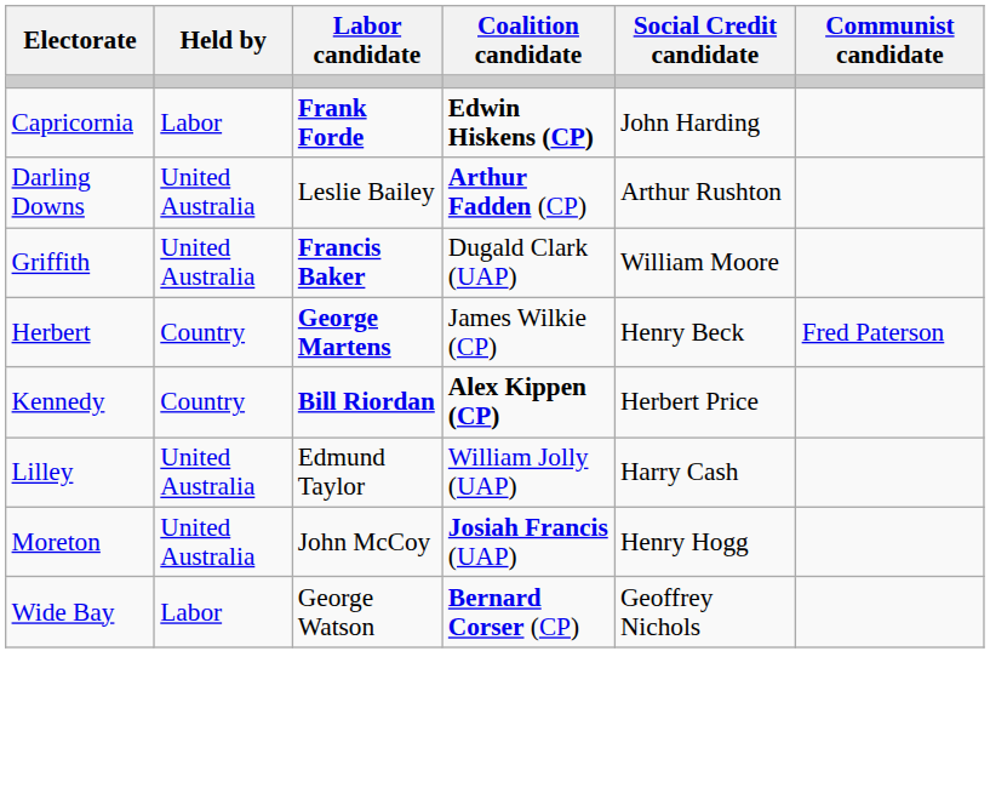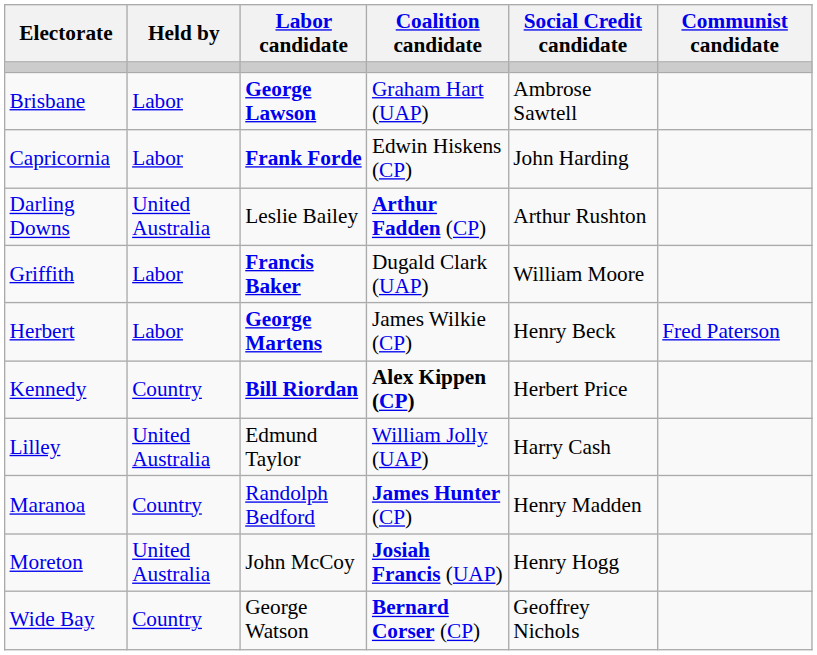 <table class="wikitable">
 <tr>
 <th>Electorate</th>
 <th>Held by</th>
 <th><a href='#'>Labor</a> candidate</th>
 <th><a href='#'>Coalition</a> candidate</th>
 <th><a href='#'>Social Credit</a> candidate</th>
 <th><a href='#'>Communist</a> candidate</th>
 </tr>
 <tr bgcolor="#cccccc">
 <td></td>
 <td></td>
 <td></td>
 <td></td>
 <td></td>
 <td></td>
 </tr>
 <tr>
+<td><a href='#'>Brisbane</a></td>
+<td><a href='#'>Labor</a></td>
+<td><strong><a href='#'>George Lawson</a></strong></td>
+<td><a href='#'>Graham Hart</a> (<a href='#'>UAP</a>)</td>
+<td>Ambrose Sawtell</td>
+<td></td>
+</tr>
+<tr>
 <td><a href='#'>Capricornia</a></td>
 <td><a href='#'>Labor</a></td>
 <td><strong><a href='#'>Frank Forde</a></strong></td>
-<td><strong>Edwin Hiskens (<a href='#'>CP</a>)</strong></td>
+<td>Edwin Hiskens (<a href='#'>CP</a>)</td>
 <td>John Harding</td>
 <td></td>
 </tr>
 <tr>
 <td><a href='#'>Darling Downs</a></td>
 <td><a href='#'>United Australia</a></td>
 <td>Leslie Bailey</td>
 <td><strong><a href='#'>Arthur Fadden</a></strong> (<a href='#'>CP</a>)</td>
 <td>Arthur Rushton</td>
 <td></td>
 </tr>
 <tr>
 <td><a href='#'>Griffith</a></td>
-<td><a href='#'>United Australia</a></td>
+<td><a href='#'>Labor</a></td>
 <td><strong><a href='#'>Francis Baker</a></strong></td>
 <td>Dugald Clark (<a href='#'>UAP</a>)</td>
 <td>William Moore</td>
 <td></td>
 </tr>
 <tr>
 <td><a href='#'>Herbert</a></td>
-<td><a href='#'>Country</a></td>
+<td><a href='#'>Labor</a></td>
 <td><strong><a href='#'>George Martens</a></strong></td>
 <td>James Wilkie (<a href='#'>CP</a>)</td>
 <td>Henry Beck</td>
 <td><a href='#'>Fred Paterson</a></td>
 </tr>
 <tr>
 <td><a href='#'>Kennedy</a></td>
 <td><a href='#'>Country</a></td>
 <td><strong><a href='#'>Bill Riordan</a></strong></td>
 <td><strong>Alex Kippen (<a href='#'>CP</a>)</strong></td>
 <td>Herbert Price</td>
 <td></td>
 </tr>
 <tr>
 <td><a href='#'>Lilley</a></td>
 <td><a href='#'>United Australia</a></td>
 <td>Edmund Taylor</td>
 <td><a href='#'>William Jolly</a> (<a href='#'>UAP</a>)</td>
 <td>Harry Cash</td>
 <td></td>
 </tr>
 <tr>
+<td><a href='#'>Maranoa</a></td>
+<td><a href='#'>Country</a></td>
+<td><a href='#'>Randolph Bedford</a></td>
+<td><strong><a href='#'>James Hunter</a></strong> (<a href='#'>CP</a>)</td>
+<td>Henry Madden</td>
+<td></td>
+</tr>
+<tr>
 <td><a href='#'>Moreton</a></td>
 <td><a href='#'>United Australia</a></td>
 <td>John McCoy</td>
 <td><strong><a href='#'>Josiah Francis</a></strong> (<a href='#'>UAP</a>)</td>
 <td>Henry Hogg</td>
 <td></td>
 </tr>
 <tr>
 <td><a href='#'>Wide Bay</a></td>
-<td><a href='#'>Labor</a></td>
+<td><a href='#'>Country</a></td>
 <td>George Watson</td>
 <td><strong><a href='#'>Bernard Corser</a></strong> (<a href='#'>CP</a>)</td>
 <td>Geoffrey Nichols</td>
 </tr>
 </table>
